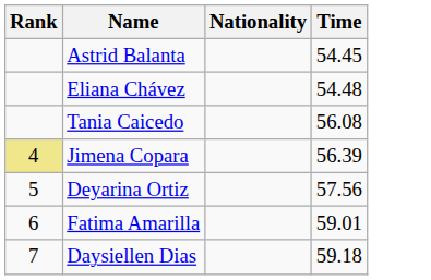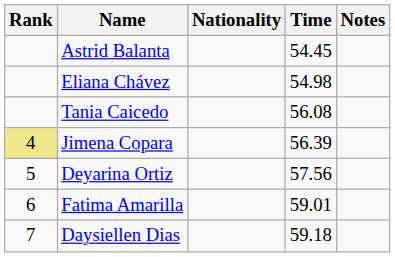 <table class="wikitable sortable" style="text-align:center;font-size:95%">
 <tr>
 <th>Rank</th>
 <th>Name</th>
 <th>Nationality</th>
 <th>Time</th>
+<th>Notes</th>
 </tr>
 <tr>
 <td></td>
 <td align=left><a href='#'>Astrid Balanta</a></td>
 <td align=left></td>
 <td>54.45</td>
+<td></td>
 </tr>
 <tr>
 <td></td>
 <td align=left><a href='#'>Eliana Chávez</a></td>
 <td align=left></td>
-<td>54.48</td>
+<td>54.98</td>
+<td></td>
 </tr>
 <tr>
 <td></td>
 <td align=left><a href='#'>Tania Caicedo</a></td>
 <td align=left></td>
 <td>56.08</td>
+<td></td>
 </tr>
 <tr>
 <td style="background: khaki;">4</td>
 <td align=left><a href='#'>Jimena Copara</a></td>
 <td align=left></td>
 <td>56.39</td>
+<td></td>
 </tr>
 <tr>
 <td>5</td>
 <td align=left><a href='#'>Deyarina Ortiz</a></td>
 <td align=left></td>
 <td>57.56</td>
+<td></td>
 </tr>
 <tr>
 <td>6</td>
 <td align=left><a href='#'>Fatima Amarilla</a></td>
 <td align=left></td>
 <td>59.01</td>
+<td></td>
 </tr>
 <tr>
 <td>7</td>
 <td align=left><a href='#'>Daysiellen Dias</a></td>
 <td align=left></td>
 <td>59.18</td>
+<td></td>
 </tr>
 </table>
